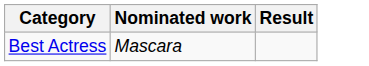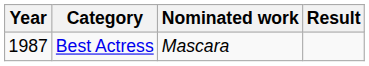 <table class="wikitable sortable">
 <tr>
+<th>Year</th>
 <th>Category</th>
 <th>Nominated work</th>
 <th>Result</th>
 </tr>
 <tr>
+<td>1987</td>
 <td><a href='#'>Best Actress</a></td>
 <td><em>Mascara</em></td>
 <td></td>
 </tr>
 </table>
